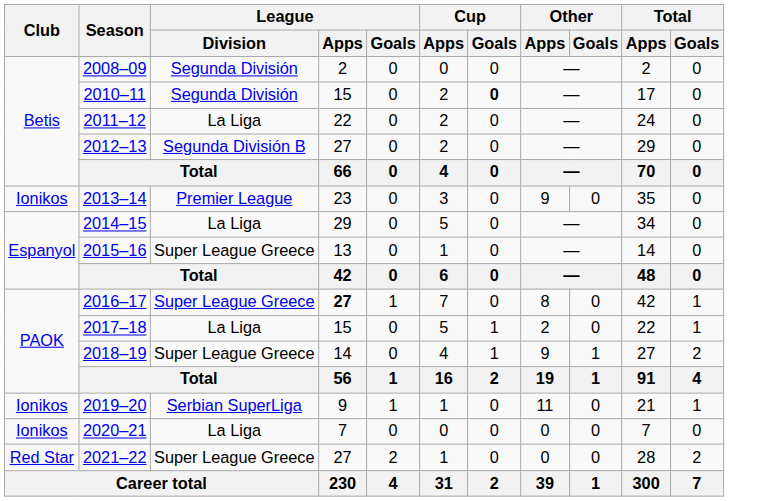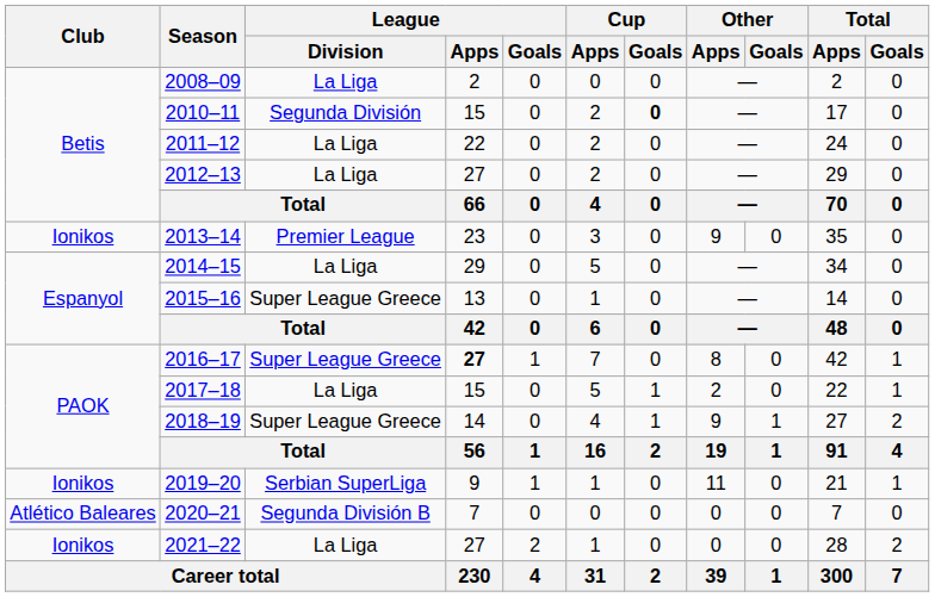 <table class="wikitable" style="text-align:center">
 <tr>
 <th rowspan="2">Club</th>
 <th rowspan="2">Season</th>
 <th colspan="3">League</th>
 <th colspan="2">Cup</th>
 <th colspan="2">Other</th>
 <th colspan="2">Total</th>
 </tr>
 <tr>
 <th>Division</th>
 <th>Apps</th>
 <th>Goals</th>
 <th>Apps</th>
 <th>Goals</th>
 <th>Apps</th>
 <th>Goals</th>
 <th>Apps</th>
 <th>Goals</th>
 </tr>
 <tr>
 <td rowspan="5"><a href='#'>Betis</a></td>
 <td><a href='#'>2008–09</a></td>
-<td><a href='#'>Segunda División</a></td>
+<td><a href='#'>La Liga</a></td>
 <td>2</td>
 <td>0</td>
 <td>0</td>
 <td>0</td>
 <td colspan="2">—</td>
 <td>2</td>
 <td>0</td>
 </tr>
 <tr>
 <td><a href='#'>2010–11</a></td>
 <td><a href='#'>Segunda División</a></td>
 <td>15</td>
 <td>0</td>
 <td>2</td>
 <td><strong>0</strong></td>
 <td colspan="2">—</td>
 <td>17</td>
 <td>0</td>
 </tr>
 <tr>
 <td><a href='#'>2011–12</a></td>
 <td>La Liga</td>
 <td>22</td>
 <td>0</td>
 <td>2</td>
 <td>0</td>
 <td colspan="2">—</td>
 <td>24</td>
 <td>0</td>
 </tr>
 <tr>
 <td><a href='#'>2012–13</a></td>
-<td><a href='#'>Segunda División B</a></td>
+<td>La Liga</td>
 <td>27</td>
 <td>0</td>
 <td>2</td>
 <td>0</td>
 <td colspan="2">—</td>
 <td>29</td>
 <td>0</td>
 </tr>
 <tr>
 <th colspan="2">Total</th>
 <th>66</th>
 <th>0</th>
 <th>4</th>
 <th>0</th>
 <th colspan="2">—</th>
 <th>70</th>
 <th>0</th>
 </tr>
 <tr>
 <td><a href='#'>Ionikos</a></td>
 <td><a href='#'>2013–14</a></td>
 <td><a href='#'>Premier League</a></td>
 <td>23</td>
 <td>0</td>
 <td>3</td>
 <td>0</td>
 <td>9</td>
 <td>0</td>
 <td>35</td>
 <td>0</td>
 </tr>
 <tr>
 <td rowspan="3"><a href='#'>Espanyol</a></td>
 <td><a href='#'>2014–15</a></td>
 <td>La Liga</td>
 <td>29</td>
 <td>0</td>
 <td>5</td>
 <td>0</td>
 <td colspan="2">—</td>
 <td>34</td>
 <td>0</td>
 </tr>
 <tr>
 <td><a href='#'>2015–16</a></td>
 <td>Super League Greece</td>
 <td>13</td>
 <td>0</td>
 <td>1</td>
 <td>0</td>
 <td colspan="2">—</td>
 <td>14</td>
 <td>0</td>
 </tr>
 <tr>
 <th colspan="2">Total</th>
 <th>42</th>
 <th>0</th>
 <th>6</th>
 <th>0</th>
 <th colspan="2">—</th>
 <th>48</th>
 <th>0</th>
 </tr>
 <tr>
 <td rowspan="4"><a href='#'>PAOK</a></td>
 <td><a href='#'>2016–17</a></td>
 <td><a href='#'>Super League Greece</a></td>
 <td><strong>27</strong></td>
 <td>1</td>
 <td>7</td>
 <td>0</td>
 <td>8</td>
 <td>0</td>
 <td>42</td>
 <td>1</td>
 </tr>
 <tr>
 <td><a href='#'>2017–18</a></td>
 <td>La Liga</td>
 <td>15</td>
 <td>0</td>
 <td>5</td>
 <td>1</td>
 <td>2</td>
 <td>0</td>
 <td>22</td>
 <td>1</td>
 </tr>
 <tr>
 <td><a href='#'>2018–19</a></td>
 <td>Super League Greece</td>
 <td>14</td>
 <td>0</td>
 <td>4</td>
 <td>1</td>
 <td>9</td>
 <td>1</td>
 <td>27</td>
 <td>2</td>
 </tr>
 <tr>
 <th colspan="2">Total</th>
 <th>56</th>
 <th>1</th>
 <th>16</th>
 <th>2</th>
 <th>19</th>
 <th>1</th>
 <th>91</th>
 <th>4</th>
 </tr>
 <tr>
 <td><a href='#'>Ionikos</a></td>
 <td><a href='#'>2019–20</a></td>
 <td><a href='#'>Serbian SuperLiga</a></td>
 <td>9</td>
 <td>1</td>
 <td>1</td>
 <td>0</td>
 <td>11</td>
 <td>0</td>
 <td>21</td>
 <td>1</td>
 </tr>
 <tr>
-<td><a href='#'>Ionikos</a></td>
+<td><a href='#'>Atlético Baleares</a></td>
 <td><a href='#'>2020–21</a></td>
-<td>La Liga</td>
+<td><a href='#'>Segunda División B</a></td>
 <td>7</td>
 <td>0</td>
 <td>0</td>
 <td>0</td>
 <td>0</td>
 <td>0</td>
 <td>7</td>
 <td>0</td>
 </tr>
 <tr>
-<td><a href='#'>Red Star</a></td>
+<td><a href='#'>Ionikos</a></td>
 <td><a href='#'>2021–22</a></td>
-<td>Super League Greece</td>
+<td>La Liga</td>
 <td>27</td>
 <td>2</td>
 <td>1</td>
 <td>0</td>
 <td>0</td>
 <td>0</td>
 <td>28</td>
 <td>2</td>
 </tr>
 <tr>
 <th colspan="3">Career total</th>
 <th>230</th>
 <th>4</th>
 <th>31</th>
 <th>2</th>
 <th>39</th>
 <th>1</th>
 <th>300</th>
 <th>7</th>
 </tr>
 </table>
